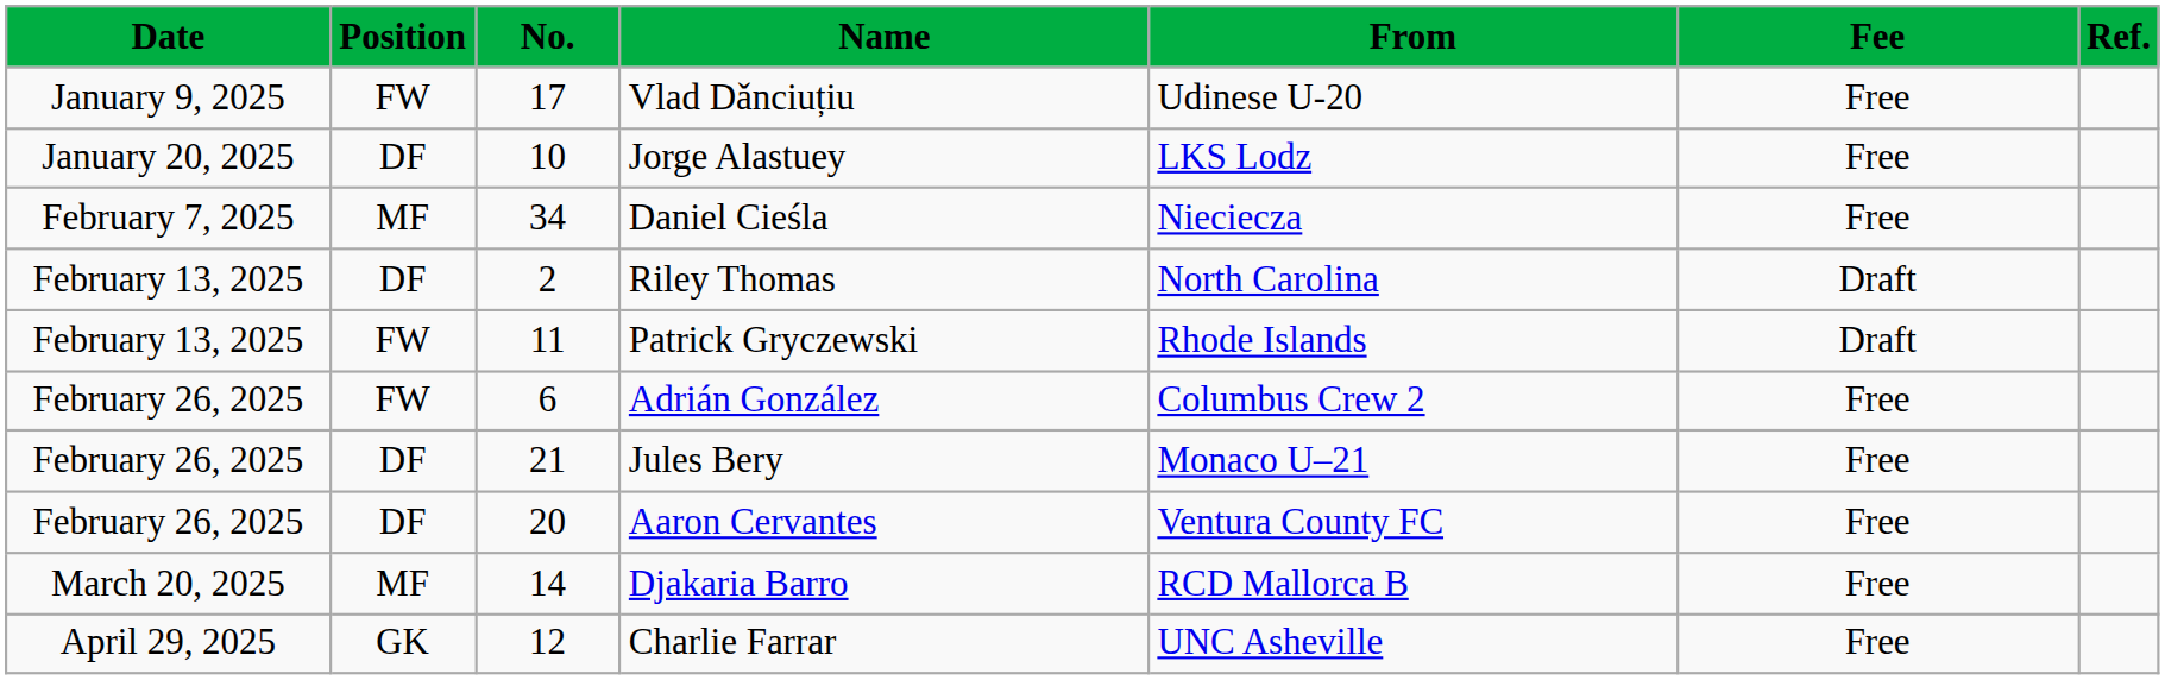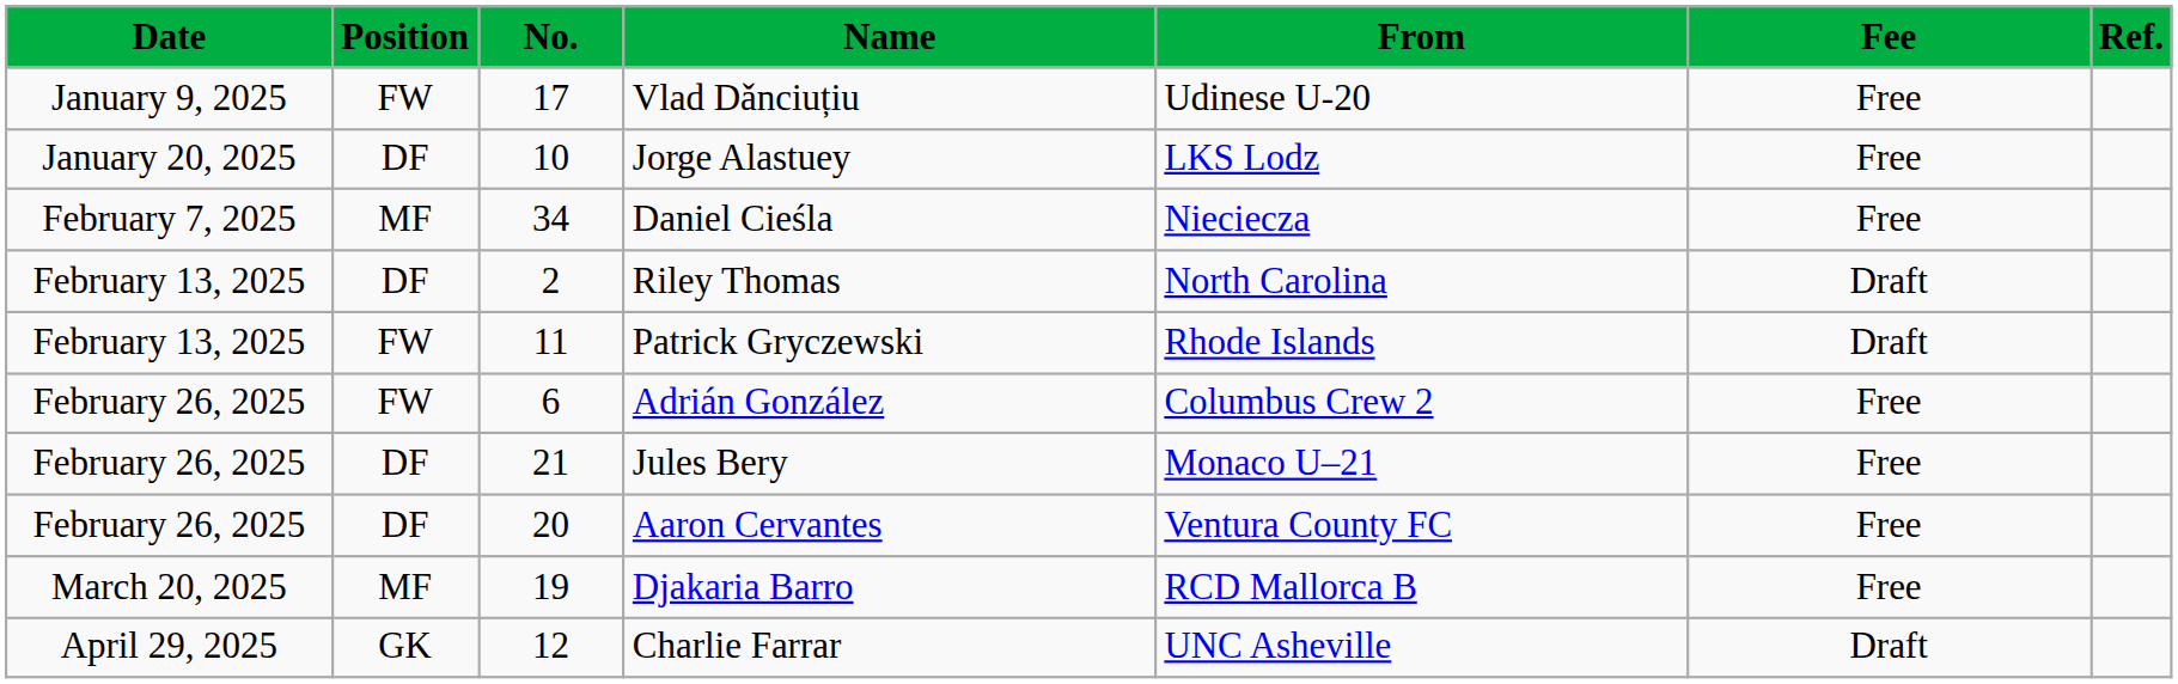 <table class="wikitable" style="text-align:center; font-size:90%; ">
 <tr>
 <th style="background:#00AE42; color:#000000; width:120px;">Date</th>
 <th style="background:#00AE42; color:#000000; width:50px;">Position</th>
 <th style="background:#00AE42; color:#000000; width:50px;">No.</th>
 <th style="background:#00AE42; color:#000000; width:200px;">Name</th>
 <th style="background:#00AE42; color:#000000; width:200px;">From</th>
 <th style="background:#00AE42; color:#000000; width:150px;">Fee</th>
 <th style="background:#00AE42; color:#000000; width:25px;">Ref.</th>
 </tr>
 <tr>
 <td>January 9, 2025</td>
 <td>FW</td>
 <td>17</td>
 <td align="left"> Vlad Dǎnciuțiu</td>
 <td align="left"> Udinese U-20</td>
 <td>Free</td>
 <td></td>
 </tr>
 <tr>
 <td>January 20, 2025</td>
 <td>DF</td>
 <td>10</td>
 <td align="left"> Jorge Alastuey</td>
 <td align="left"> <a href='#'>LKS Lodz</a></td>
 <td>Free</td>
 <td></td>
 </tr>
 <tr>
 <td>February 7, 2025</td>
 <td>MF</td>
 <td>34</td>
 <td align="left"> Daniel Cieśla</td>
 <td align="left"> <a href='#'>Nieciecza</a></td>
 <td>Free</td>
 <td></td>
 </tr>
 <tr>
 <td>February 13, 2025</td>
 <td>DF</td>
 <td>2</td>
 <td align="left"> Riley Thomas</td>
 <td align="left"> <a href='#'>North Carolina</a></td>
 <td>Draft</td>
 <td></td>
 </tr>
 <tr>
 <td>February 13, 2025</td>
 <td>FW</td>
 <td>11</td>
 <td align="left"> Patrick Gryczewski</td>
 <td align="left"> <a href='#'>Rhode Islands</a></td>
 <td>Draft</td>
 <td></td>
 </tr>
 <tr>
 <td>February 26, 2025</td>
 <td>FW</td>
 <td>6</td>
 <td align="left"> <a href='#'>Adrián González</a></td>
 <td align="left"> <a href='#'>Columbus Crew 2</a></td>
 <td>Free</td>
 <td></td>
 </tr>
 <tr>
 <td>February 26, 2025</td>
 <td>DF</td>
 <td>21</td>
 <td align="left"> Jules Bery</td>
 <td align="left"> <a href='#'>Monaco U–21</a></td>
 <td>Free</td>
 <td></td>
 </tr>
 <tr>
 <td>February 26, 2025</td>
 <td>DF</td>
 <td>20</td>
 <td align="left"> <a href='#'>Aaron Cervantes</a></td>
 <td align="left"> <a href='#'>Ventura County FC</a></td>
 <td>Free</td>
 <td></td>
 </tr>
 <tr>
 <td>March 20, 2025</td>
 <td>MF</td>
-<td>14</td>
+<td>19</td>
 <td align="left"> <a href='#'>Djakaria Barro</a></td>
 <td align="left"> <a href='#'>RCD Mallorca B</a></td>
 <td>Free</td>
 <td></td>
 </tr>
 <tr>
 <td>April 29, 2025</td>
 <td>GK</td>
 <td>12</td>
 <td align="left"> Charlie Farrar</td>
 <td align="left"> <a href='#'>UNC Asheville</a></td>
-<td>Free</td>
+<td>Draft</td>
 <td></td>
 </tr>
 </table>
